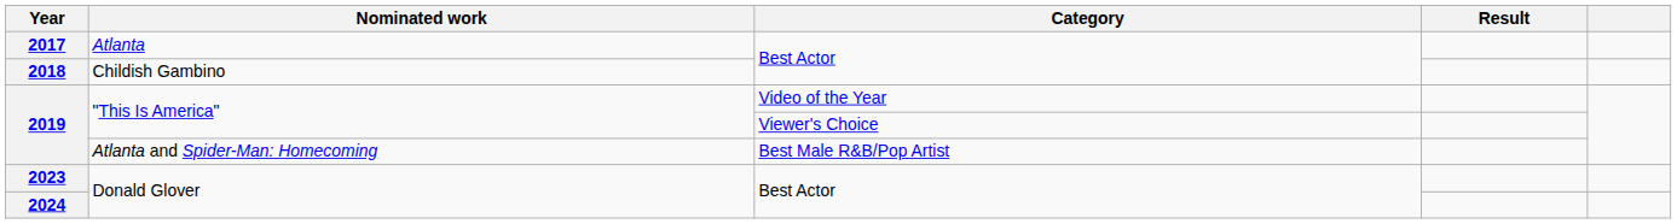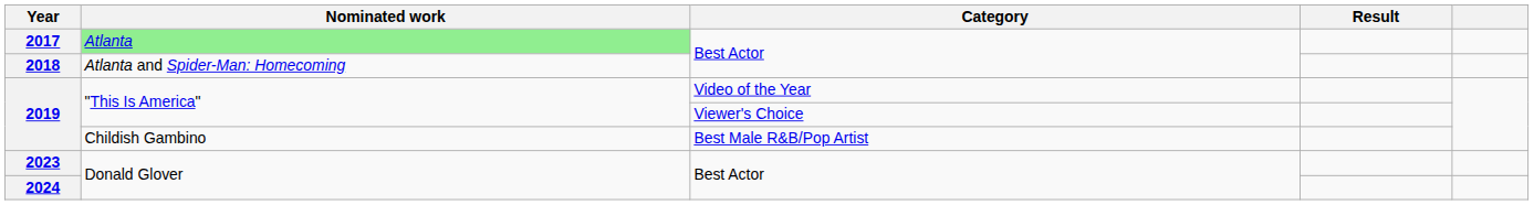 <table class="wikitable plainrowheaders" style="width:100%;">
 <tr>
 <th scope="col" style="width:5%;">Year</th>
 <th scope="col" style="width:40%;">Nominated work</th>
 <th scope="col" style="width:40%;">Category</th>
 <th scope="col" style="width:10%;">Result</th>
 <th scope="col" style="width:5%;"></th>
 </tr>
 <tr>
 <th scope="row" style="text-align:center;"><a href='#'>2017</a></th>
-<td><em><a href='#'>Atlanta</a></em></td>
+<td style="background: lightgreen;"><em><a href='#'>Atlanta</a></em></td>
 <td rowspan="2"><a href='#'>Best Actor</a></td>
 <td></td>
 <td style="text-align:center;"></td>
 </tr>
 <tr>
 <th scope="row" style="text-align:center;"><a href='#'>2018</a></th>
-<td>Childish Gambino</td>
+<td><em>Atlanta</em> and <em><a href='#'>Spider-Man: Homecoming</a></em></td>
 <td></td>
 <td style="text-align:center;"></td>
 </tr>
 <tr>
 <th scope="row" style="text-align:center;" rowspan="3"><a href='#'>2019</a></th>
 <td rowspan="2">"<a href='#'>This Is America</a>"</td>
 <td><a href='#'>Video of the Year</a></td>
 <td></td>
 <td style="text-align:center;" rowspan="3"></td>
 </tr>
 <tr>
 <td><a href='#'>Viewer's Choice</a></td>
 <td></td>
 </tr>
 <tr>
-<td><em>Atlanta</em> and <em><a href='#'>Spider-Man: Homecoming</a></em></td>
+<td>Childish Gambino</td>
 <td><a href='#'>Best Male R&B/Pop Artist</a></td>
 <td></td>
 </tr>
 <tr>
 <th scope="row" style="text-align:center;"><a href='#'>2023</a></th>
 <td rowspan="2">Donald Glover</td>
 <td rowspan="2">Best Actor</td>
 <td></td>
 <td style="text-align:center;"></td>
 </tr>
 <tr>
 <th scope="row" style="text-align:center;"><a href='#'>2024</a></th>
 <td></td>
 <td style="text-align:center;"></td>
 </tr>
 </table>
